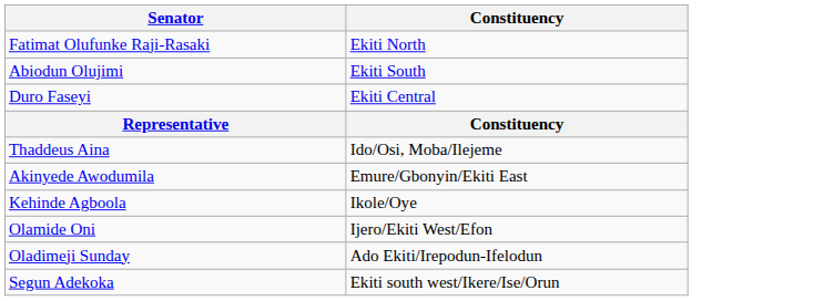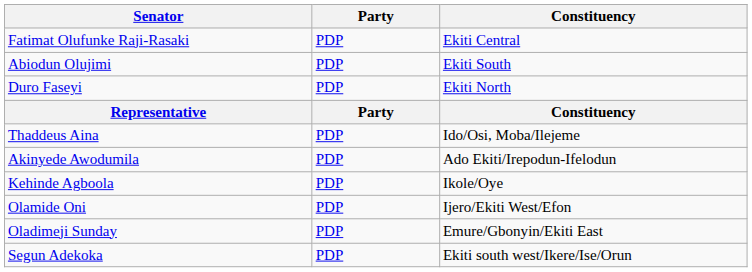 <table class="wikitable">
 <tr>
 <th style="width:20em"><a href='#'>Senator</a></th>
+<th style="width:8em">Party</th>
 <th style="width:20em">Constituency</th>
 </tr>
 <tr>
 <td><a href='#'>Fatimat Olufunke Raji-Rasaki</a></td>
-<td><a href='#'>Ekiti North</a></td>
+<td><a href='#'>PDP</a></td>
+<td><a href='#'>Ekiti Central</a></td>
 </tr>
 <tr>
 <td><a href='#'>Abiodun Olujimi</a></td>
+<td><a href='#'>PDP</a></td>
 <td><a href='#'>Ekiti South</a></td>
 </tr>
 <tr>
 <td><a href='#'>Duro Faseyi</a></td>
-<td><a href='#'>Ekiti Central</a></td>
+<td><a href='#'>PDP</a></td>
+<td><a href='#'>Ekiti North</a></td>
 </tr>
 <tr>
 <th><a href='#'>Representative</a></th>
+<th>Party</th>
 <th>Constituency</th>
 </tr>
 <tr>
 <td><a href='#'>Thaddeus Aina</a></td>
+<td><a href='#'>PDP</a></td>
 <td>Ido/Osi, Moba/Ilejeme</td>
 </tr>
 <tr>
 <td><a href='#'>Akinyede Awodumila</a></td>
-<td>Emure/Gbonyin/Ekiti East</td>
+<td><a href='#'>PDP</a></td>
+<td>Ado Ekiti/Irepodun-Ifelodun</td>
 </tr>
 <tr>
 <td><a href='#'>Kehinde Agboola</a></td>
+<td><a href='#'>PDP</a></td>
 <td>Ikole/Oye</td>
 </tr>
 <tr>
 <td><a href='#'>Olamide Oni</a></td>
+<td><a href='#'>PDP</a></td>
 <td>Ijero/Ekiti West/Efon</td>
 </tr>
 <tr>
 <td><a href='#'>Oladimeji Sunday</a></td>
-<td>Ado Ekiti/Irepodun-Ifelodun</td>
+<td><a href='#'>PDP</a></td>
+<td>Emure/Gbonyin/Ekiti East</td>
 </tr>
 <tr>
 <td><a href='#'>Segun Adekoka</a></td>
+<td><a href='#'>PDP</a></td>
 <td>Ekiti south west/Ikere/Ise/Orun</td>
 </tr>
 </table>
